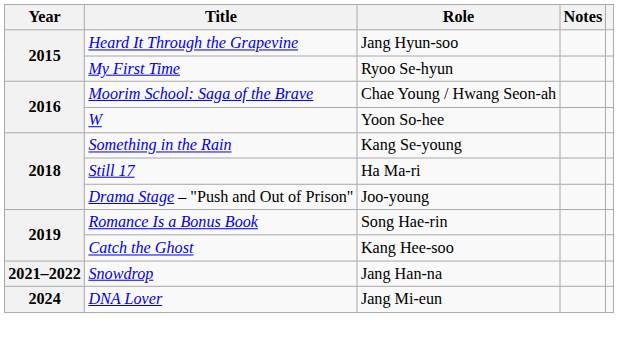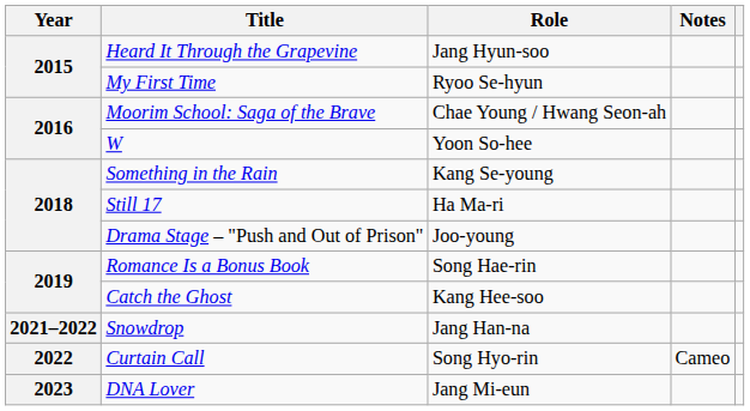 <table class="wikitable plainrowheaders sortable">
 <tr>
 <th scope="col">Year</th>
 <th scope="col">Title</th>
 <th scope="col">Role</th>
 <th scope="col" class="unsortable">Notes</th>
 <th scope="col" class="unsortable"></th>
 </tr>
 <tr>
 <th scope="row" rowspan="2">2015</th>
 <td><em><a href='#'>Heard It Through the Grapevine</a></em></td>
 <td>Jang Hyun-soo</td>
 <td></td>
 <td style="text-align:center"></td>
 </tr>
 <tr>
 <td><em><a href='#'>My First Time</a></em></td>
 <td>Ryoo Se-hyun</td>
 <td></td>
 <td style="text-align:center"></td>
 </tr>
 <tr>
 <th scope="row" rowspan="2">2016</th>
 <td><em><a href='#'>Moorim School: Saga of the Brave</a></em></td>
 <td>Chae Young / Hwang Seon-ah</td>
 <td></td>
 <td style="text-align:center"></td>
 </tr>
 <tr>
 <td><em><a href='#'>W</a></em></td>
 <td>Yoon So-hee</td>
 <td></td>
 <td style="text-align:center"></td>
 </tr>
 <tr>
 <th scope="row" rowspan="3">2018</th>
 <td><em><a href='#'>Something in the Rain</a></em></td>
 <td>Kang Se-young</td>
 <td></td>
 <td style="text-align:center"></td>
 </tr>
 <tr>
 <td><em><a href='#'>Still 17</a></em></td>
 <td>Ha Ma-ri</td>
 <td></td>
 <td style="text-align:center"></td>
 </tr>
 <tr>
 <td><em><a href='#'>Drama Stage</a></em> – "Push and Out of Prison"</td>
 <td>Joo-young</td>
 <td></td>
 <td style="text-align:center"></td>
 </tr>
 <tr>
 <th scope="row" rowspan="2">2019</th>
 <td><em><a href='#'>Romance Is a Bonus Book</a></em></td>
 <td>Song Hae-rin</td>
 <td></td>
 <td style="text-align:center"></td>
 </tr>
 <tr>
 <td><em><a href='#'>Catch the Ghost</a></em></td>
 <td>Kang Hee-soo</td>
 <td></td>
 <td style="text-align:center"></td>
 </tr>
 <tr>
 <th scope="row">2021–2022</th>
 <td><em><a href='#'>Snowdrop</a></em></td>
 <td>Jang Han-na</td>
 <td></td>
 <td style="text-align:center"></td>
 </tr>
 <tr>
-<th scope="row">2024</th>
+<th scope="row">2022</th>
+<td><em><a href='#'>Curtain Call</a></em></td>
+<td>Song Hyo-rin</td>
+<td>Cameo</td>
+<td style="text-align:center"></td>
+</tr>
+<tr>
+<th scope="row">2023</th>
 <td><em><a href='#'>DNA Lover</a></em></td>
 <td>Jang Mi-eun</td>
 <td></td>
 <td style="text-align:center"></td>
 </tr>
 </table>
